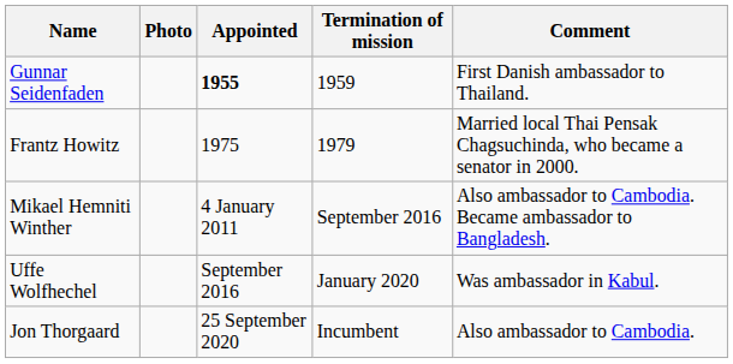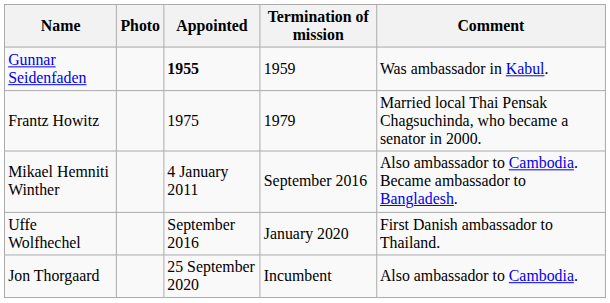 <table class="wikitable">
 <tr>
 <th>Name</th>
 <th>Photo</th>
 <th>Appointed</th>
 <th>Termination of mission</th>
 <th>Comment</th>
 </tr>
 <tr>
 <td><a href='#'>Gunnar Seidenfaden</a></td>
 <td></td>
 <td><strong>1955</strong></td>
 <td>1959</td>
-<td>First Danish ambassador to Thailand.</td>
+<td>Was ambassador in <a href='#'>Kabul</a>.</td>
 </tr>
 <tr>
 <td>Frantz Howitz</td>
 <td></td>
 <td>1975</td>
 <td>1979</td>
 <td>Married local Thai Pensak Chagsuchinda, who became a senator in 2000.</td>
 </tr>
 <tr>
 <td>Mikael Hemniti Winther</td>
 <td></td>
 <td>4 January 2011</td>
 <td>September 2016</td>
 <td>Also ambassador to <a href='#'>Cambodia</a>. Became ambassador to <a href='#'>Bangladesh</a>.</td>
 </tr>
 <tr>
 <td>Uffe Wolfhechel</td>
 <td></td>
 <td>September 2016</td>
 <td>January 2020</td>
-<td>Was ambassador in <a href='#'>Kabul</a>.</td>
+<td>First Danish ambassador to Thailand.</td>
 </tr>
 <tr>
 <td>Jon Thorgaard</td>
 <td></td>
 <td>25 September 2020</td>
 <td>Incumbent</td>
 <td>Also ambassador to <a href='#'>Cambodia</a>.</td>
 </tr>
 </table>
